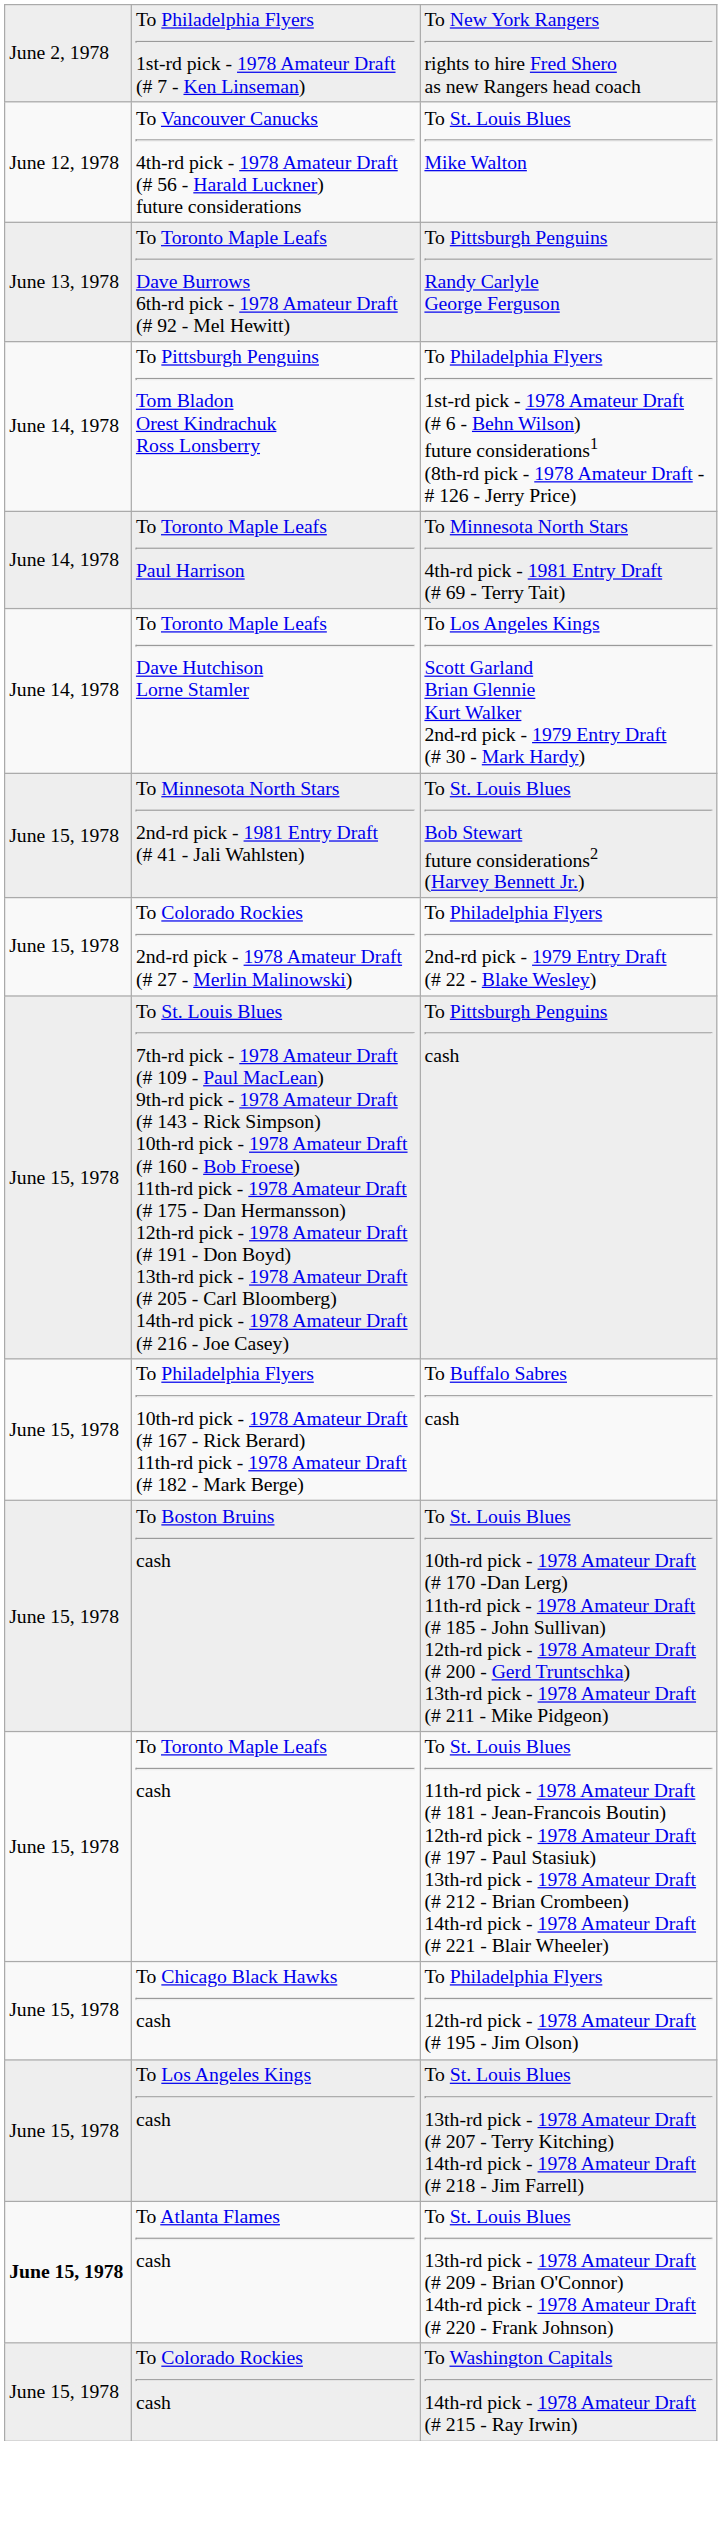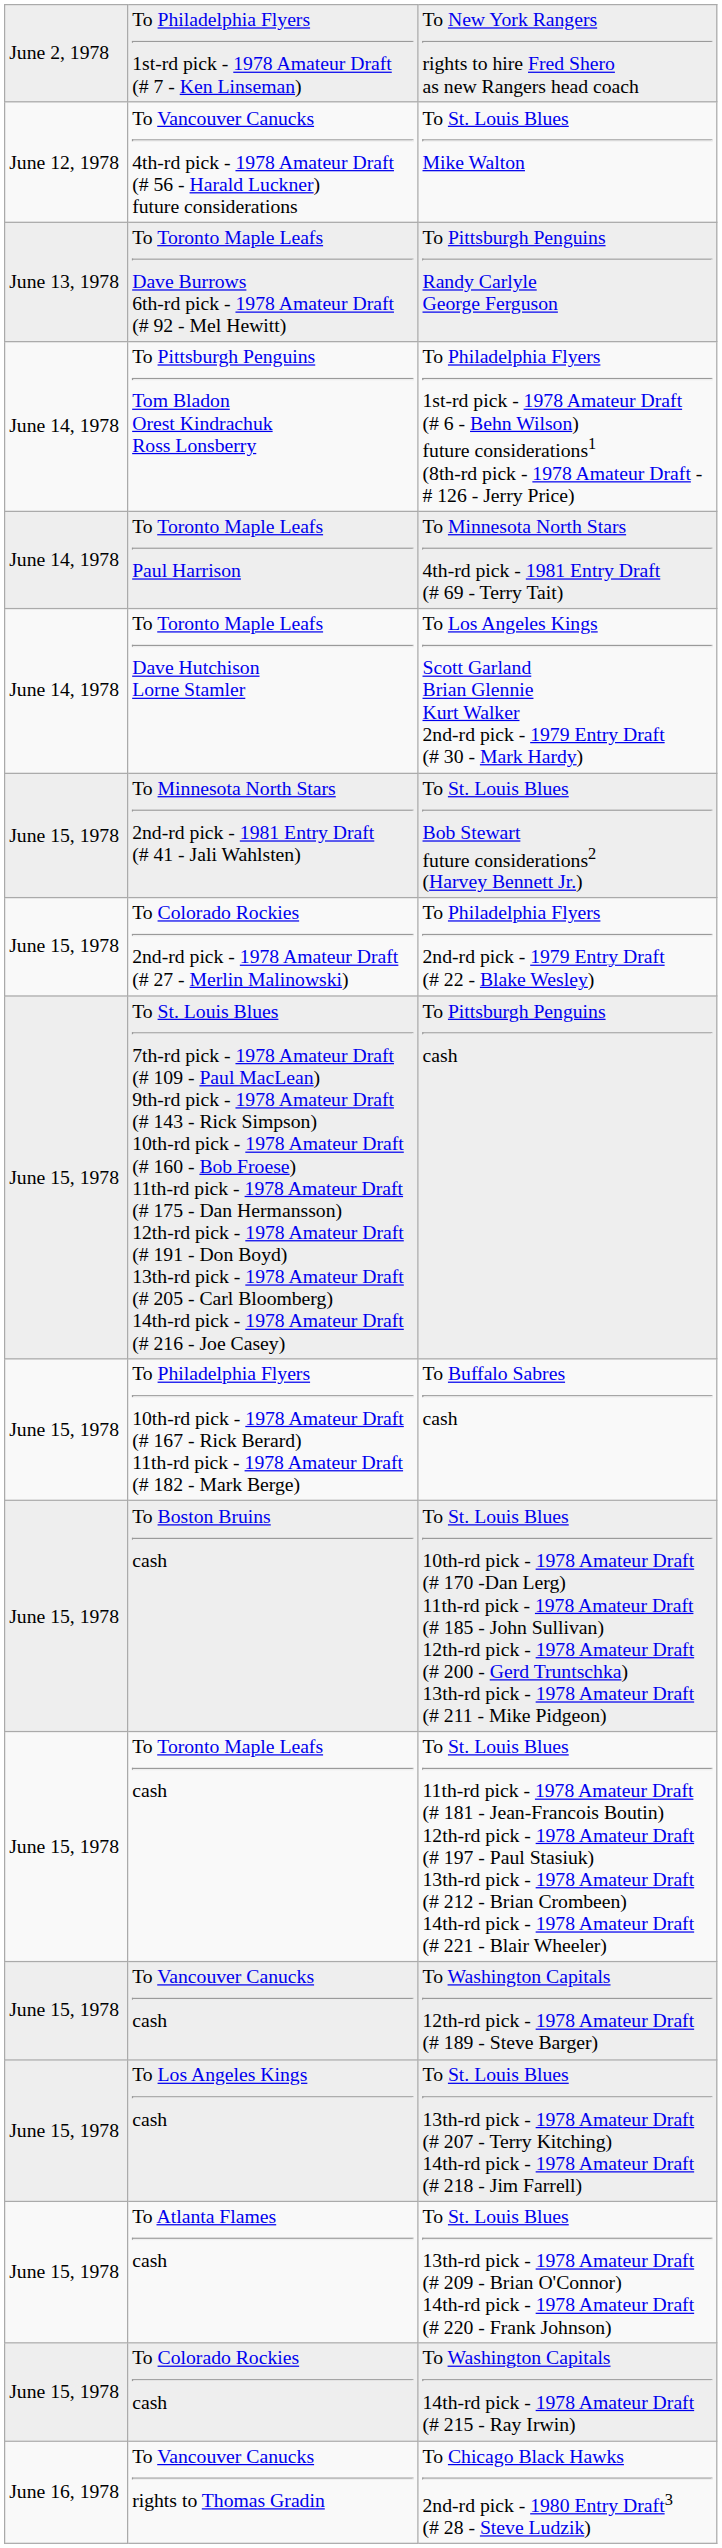 <table class="wikitable" style="border:1px solid #999; width:580px;">
 <tr style="background:#eee;">
 <td>June 2, 1978</td>
 <td valign="top">To <a href='#'>Philadelphia Flyers</a><hr>1st-rd pick - <a href='#'>1978 Amateur Draft</a><br>(# 7 - <a href='#'>Ken Linseman</a>)</td>
 <td valign="top">To <a href='#'>New York Rangers</a><hr>rights to hire <a href='#'>Fred Shero</a><br>as new Rangers head coach</td>
 </tr>
 <tr>
 <td>June 12, 1978</td>
 <td valign="top">To <a href='#'>Vancouver Canucks</a><hr>4th-rd pick - <a href='#'>1978 Amateur Draft</a><br>(# 56 - <a href='#'>Harald Luckner</a>)<br>future considerations</td>
 <td valign="top">To <a href='#'>St. Louis Blues</a><hr><a href='#'>Mike Walton</a></td>
 </tr>
 <tr style="background:#eee;">
 <td>June 13, 1978</td>
 <td valign="top">To <a href='#'>Toronto Maple Leafs</a><hr><a href='#'>Dave Burrows</a><br>6th-rd pick - <a href='#'>1978 Amateur Draft</a><br>(# 92 - Mel Hewitt)</td>
 <td valign="top">To <a href='#'>Pittsburgh Penguins</a><hr><a href='#'>Randy Carlyle</a><br><a href='#'>George Ferguson</a></td>
 </tr>
 <tr>
 <td>June 14, 1978</td>
 <td valign="top">To <a href='#'>Pittsburgh Penguins</a><hr><a href='#'>Tom Bladon</a><br><a href='#'>Orest Kindrachuk</a><br><a href='#'>Ross Lonsberry</a></td>
 <td valign="top">To <a href='#'>Philadelphia Flyers</a><hr>1st-rd pick - <a href='#'>1978 Amateur Draft</a><br>(# 6 - <a href='#'>Behn Wilson</a>)<br>future considerations<sup>1</sup><br>(8th-rd pick - <a href='#'>1978 Amateur Draft</a> -<br># 126 - Jerry Price)</td>
 </tr>
 <tr style="background:#eee;">
 <td>June 14, 1978</td>
 <td valign="top">To <a href='#'>Toronto Maple Leafs</a><hr><a href='#'>Paul Harrison</a></td>
 <td valign="top">To <a href='#'>Minnesota North Stars</a><hr>4th-rd pick - <a href='#'>1981 Entry Draft</a><br>(# 69 - Terry Tait)</td>
 </tr>
 <tr>
 <td>June 14, 1978</td>
 <td valign="top">To <a href='#'>Toronto Maple Leafs</a><hr><a href='#'>Dave Hutchison</a><br><a href='#'>Lorne Stamler</a></td>
 <td valign="top">To <a href='#'>Los Angeles Kings</a><hr><a href='#'>Scott Garland</a><br><a href='#'>Brian Glennie</a><br><a href='#'>Kurt Walker</a><br>2nd-rd pick - <a href='#'>1979 Entry Draft</a><br>(# 30 -  <a href='#'>Mark Hardy</a>)</td>
 </tr>
 <tr style="background:#eee;">
 <td>June 15, 1978</td>
 <td valign="top">To <a href='#'>Minnesota North Stars</a><hr>2nd-rd pick - <a href='#'>1981 Entry Draft</a><br>(# 41 - Jali Wahlsten)</td>
 <td valign="top">To <a href='#'>St. Louis Blues</a><hr><a href='#'>Bob Stewart</a><br>future considerations<sup>2</sup><br>(<a href='#'>Harvey Bennett Jr.</a>)</td>
 </tr>
 <tr>
 <td>June 15, 1978</td>
 <td valign="top">To <a href='#'>Colorado Rockies</a><hr>2nd-rd pick - <a href='#'>1978 Amateur Draft</a><br>(# 27 - <a href='#'>Merlin Malinowski</a>)</td>
 <td valign="top">To <a href='#'>Philadelphia Flyers</a><hr>2nd-rd pick - <a href='#'>1979 Entry Draft</a><br>(# 22 - <a href='#'>Blake Wesley</a>)</td>
 </tr>
 <tr style="background:#eee;">
 <td>June 15, 1978</td>
 <td valign="top">To <a href='#'>St. Louis Blues</a><hr>7th-rd pick - <a href='#'>1978 Amateur Draft</a><br>(# 109 - <a href='#'>Paul MacLean</a>)<br>9th-rd pick - <a href='#'>1978 Amateur Draft</a><br>(# 143 - Rick Simpson)<br>10th-rd pick - <a href='#'>1978 Amateur Draft</a><br>(# 160 - <a href='#'>Bob Froese</a>)<br>11th-rd pick - <a href='#'>1978 Amateur Draft</a><br>(# 175 - Dan Hermansson)<br>12th-rd pick - <a href='#'>1978 Amateur Draft</a><br>(# 191 - Don Boyd)<br>13th-rd pick - <a href='#'>1978 Amateur Draft</a><br>(# 205 - Carl Bloomberg)<br>14th-rd pick - <a href='#'>1978 Amateur Draft</a><br>(# 216 - Joe Casey)</td>
 <td valign="top">To <a href='#'>Pittsburgh Penguins</a><hr>cash</td>
 </tr>
 <tr>
 <td>June 15, 1978</td>
 <td valign="top">To <a href='#'>Philadelphia Flyers</a><hr>10th-rd pick - <a href='#'>1978 Amateur Draft</a><br>(# 167 - Rick Berard)<br>11th-rd pick - <a href='#'>1978 Amateur Draft</a><br>(# 182 - Mark Berge)</td>
 <td valign="top">To <a href='#'>Buffalo Sabres</a><hr>cash</td>
 </tr>
 <tr style="background:#eee;">
 <td>June 15, 1978</td>
 <td valign="top">To <a href='#'>Boston Bruins</a><hr>cash</td>
 <td valign="top">To <a href='#'>St. Louis Blues</a><hr>10th-rd pick - <a href='#'>1978 Amateur Draft</a><br>(# 170 -Dan Lerg)<br>11th-rd pick - <a href='#'>1978 Amateur Draft</a><br>(# 185 - John Sullivan)<br>12th-rd pick - <a href='#'>1978 Amateur Draft</a><br>(# 200 - <a href='#'>Gerd Truntschka</a>)<br>13th-rd pick - <a href='#'>1978 Amateur Draft</a><br>(# 211 - Mike Pidgeon)</td>
 </tr>
 <tr>
 <td>June 15, 1978</td>
 <td valign="top">To <a href='#'>Toronto Maple Leafs</a><hr>cash</td>
 <td valign="top">To <a href='#'>St. Louis Blues</a><hr>11th-rd pick - <a href='#'>1978 Amateur Draft</a><br>(# 181 - Jean-Francois Boutin)<br>12th-rd pick - <a href='#'>1978 Amateur Draft</a><br>(# 197 - Paul Stasiuk)<br>13th-rd pick - <a href='#'>1978 Amateur Draft</a><br>(# 212 - Brian Crombeen)<br>14th-rd pick - <a href='#'>1978 Amateur Draft</a><br>(# 221 - Blair Wheeler)</td>
 </tr>
-<tr>
+<tr style="background:#eee;">
 <td>June 15, 1978</td>
-<td valign="top">To <a href='#'>Chicago Black Hawks</a><hr>cash</td>
-<td valign="top">To <a href='#'>Philadelphia Flyers</a><hr>12th-rd pick - <a href='#'>1978 Amateur Draft</a><br>(# 195 - Jim Olson)</td>
+<td valign="top">To <a href='#'>Vancouver Canucks</a><hr>cash</td>
+<td valign="top">To <a href='#'>Washington Capitals</a><hr>12th-rd pick - <a href='#'>1978 Amateur Draft</a><br>(# 189 - Steve Barger)</td>
 </tr>
 <tr style="background:#eee;">
 <td>June 15, 1978</td>
 <td valign="top">To <a href='#'>Los Angeles Kings</a><hr>cash</td>
 <td valign="top">To <a href='#'>St. Louis Blues</a><hr>13th-rd pick - <a href='#'>1978 Amateur Draft</a><br>(# 207 - Terry Kitching)<br>14th-rd pick - <a href='#'>1978 Amateur Draft</a><br>(# 218 - Jim Farrell)</td>
 </tr>
 <tr>
-<td><strong>June 15, 1978</strong></td>
+<td>June 15, 1978</td>
 <td valign="top">To <a href='#'>Atlanta Flames</a><hr>cash</td>
 <td valign="top">To <a href='#'>St. Louis Blues</a><hr>13th-rd pick - <a href='#'>1978 Amateur Draft</a><br>(# 209 - Brian O'Connor)<br>14th-rd pick - <a href='#'>1978 Amateur Draft</a><br>(# 220 - Frank Johnson)</td>
 </tr>
 <tr style="background:#eee;">
 <td>June 15, 1978</td>
 <td valign="top">To <a href='#'>Colorado Rockies</a><hr>cash</td>
 <td valign="top">To <a href='#'>Washington Capitals</a><hr>14th-rd pick - <a href='#'>1978 Amateur Draft</a><br>(# 215 - Ray Irwin)</td>
 </tr>
+<tr>
+<td>June 16, 1978</td>
+<td valign="top">To <a href='#'>Vancouver Canucks</a><hr>rights to <a href='#'>Thomas Gradin</a></td>
+<td valign="top">To <a href='#'>Chicago Black Hawks</a><hr>2nd-rd pick - <a href='#'>1980 Entry Draft</a><sup>3</sup><br>(# 28 - <a href='#'>Steve Ludzik</a>)</td>
+</tr>
 </table>
